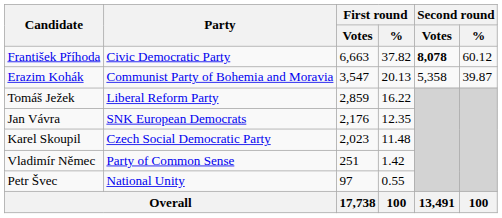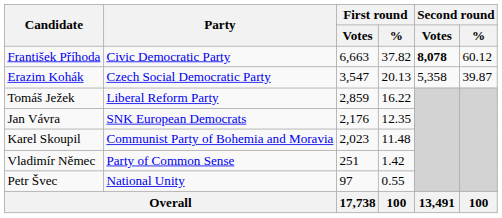 <table class="wikitable">
 <tr>
 <th rowspan=2>Candidate</th>
 <th rowspan=2>Party</th>
 <th colspan=2>First round</th>
 <th colspan=2>Second round</th>
 </tr>
 <tr>
 <th>Votes</th>
 <th>%</th>
 <th>Votes</th>
 <th>%</th>
 </tr>
 <tr>
 <td><a href='#'>František Příhoda</a></td>
 <td><a href='#'>Civic Democratic Party</a></td>
 <td>6,663</td>
 <td>37.82</td>
 <td><strong>8,078</strong></td>
 <td>60.12</td>
 </tr>
 <tr>
 <td><a href='#'>Erazim Kohák</a></td>
-<td><a href='#'>Communist Party of Bohemia and Moravia</a></td>
+<td><a href='#'>Czech Social Democratic Party</a></td>
 <td>3,547</td>
 <td>20.13</td>
 <td>5,358</td>
 <td>39.87</td>
 </tr>
 <tr>
 <td>Tomáš Ježek</td>
 <td><a href='#'>Liberal Reform Party</a></td>
 <td>2,859</td>
 <td>16.22</td>
 <td rowspan="5"  style="background-color:lightgrey;"> </td>
 <td rowspan="5"  style="background-color:lightgrey;"> </td>
 </tr>
 <tr>
 <td>Jan Vávra</td>
 <td><a href='#'>SNK European Democrats</a></td>
 <td>2,176</td>
 <td>12.35</td>
 </tr>
 <tr>
 <td>Karel Skoupil</td>
-<td><a href='#'>Czech Social Democratic Party</a></td>
+<td><a href='#'>Communist Party of Bohemia and Moravia</a></td>
 <td>2,023</td>
 <td>11.48</td>
 </tr>
 <tr>
 <td>Vladimír Němec</td>
 <td><a href='#'>Party of Common Sense</a></td>
 <td>251</td>
 <td>1.42</td>
 </tr>
 <tr>
 <td>Petr Švec</td>
 <td><a href='#'>National Unity</a></td>
 <td>97</td>
 <td>0.55</td>
 </tr>
 <tr>
 <th Colspan="2">Overall</th>
 <th>17,738</th>
 <th>100</th>
 <th>13,491</th>
 <th>100</th>
 </tr>
 </table>
